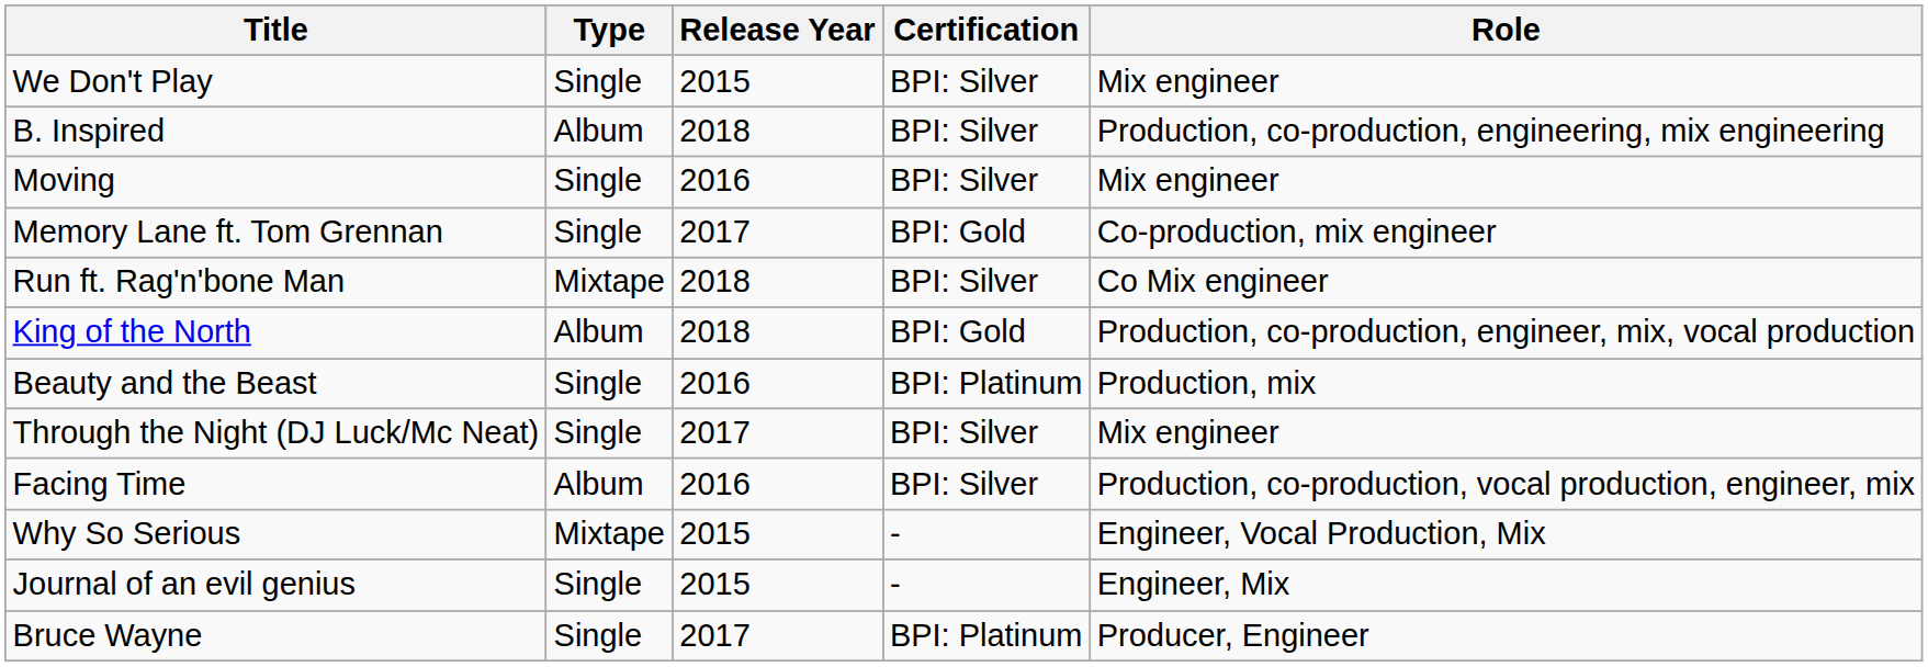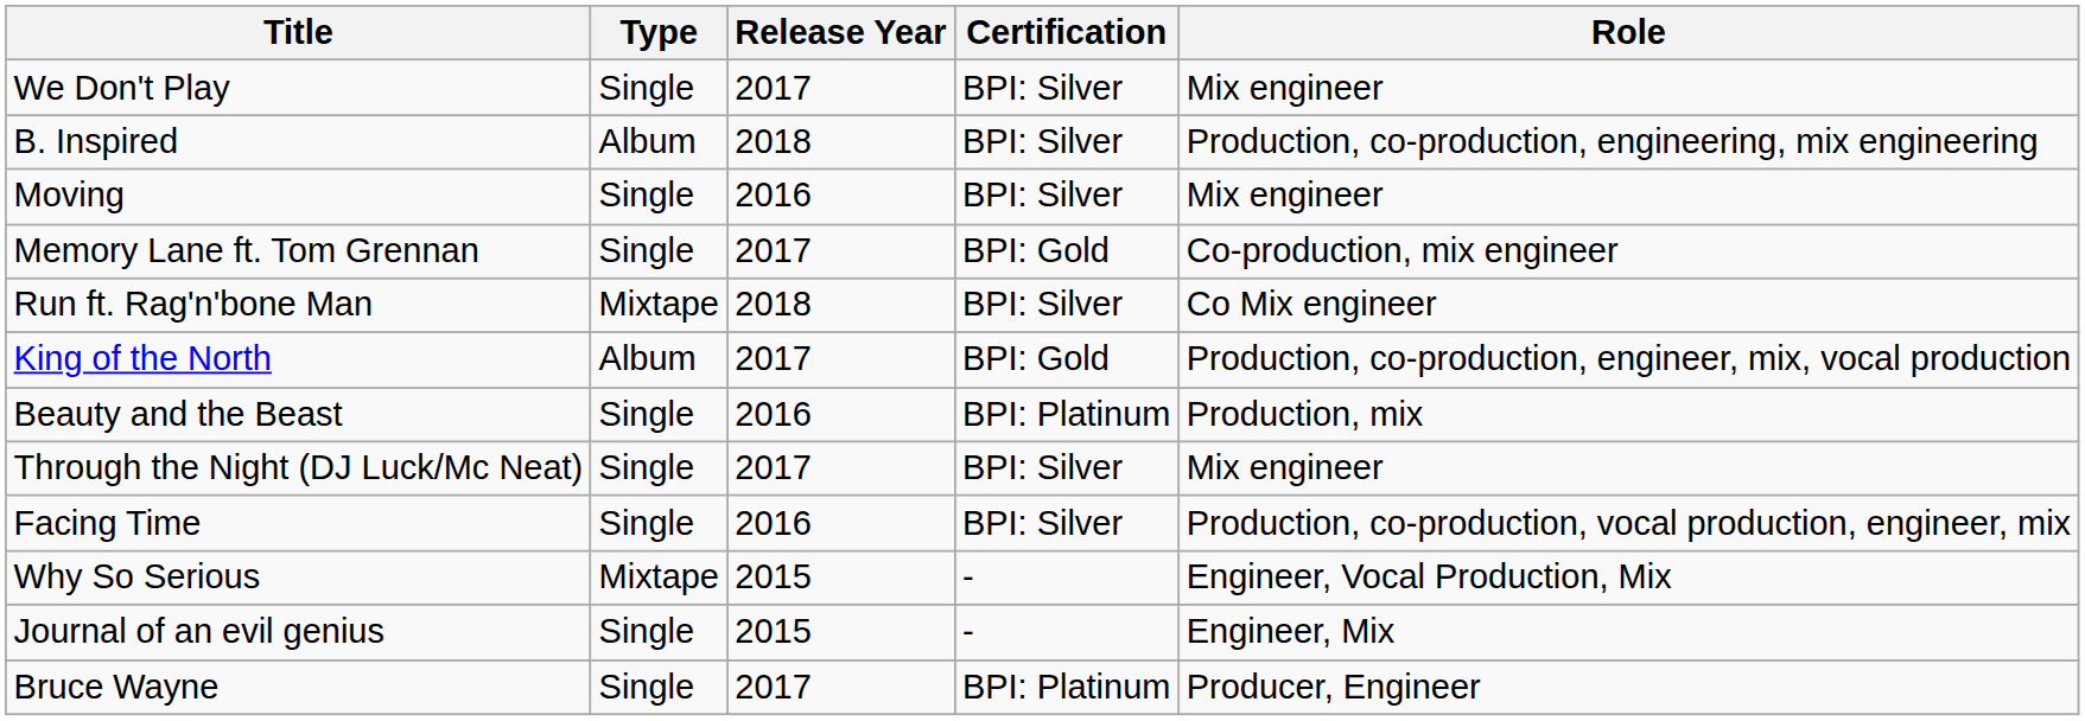 <table class="wikitable sortable">
 <tr>
 <th>Title</th>
 <th>Type</th>
 <th>Release Year</th>
 <th>Certification</th>
 <th>Role</th>
 </tr>
 <tr>
 <td>We Don't Play</td>
 <td>Single</td>
-<td>2015</td>
+<td>2017</td>
 <td>BPI: Silver</td>
 <td>Mix engineer</td>
 </tr>
 <tr>
 <td>B. Inspired</td>
 <td>Album</td>
 <td>2018</td>
 <td>BPI: Silver</td>
 <td>Production, co-production, engineering, mix engineering</td>
 </tr>
 <tr>
 <td>Moving</td>
 <td>Single</td>
 <td>2016</td>
 <td>BPI: Silver</td>
 <td>Mix engineer</td>
 </tr>
 <tr>
 <td>Memory Lane ft. Tom Grennan</td>
 <td>Single</td>
 <td>2017</td>
 <td>BPI: Gold</td>
 <td>Co-production, mix engineer</td>
 </tr>
 <tr>
 <td>Run ft. Rag'n'bone Man</td>
 <td>Mixtape</td>
 <td>2018</td>
 <td>BPI: Silver</td>
 <td>Co Mix engineer</td>
 </tr>
 <tr>
 <td><a href='#'>King of the North</a></td>
 <td>Album</td>
-<td>2018</td>
+<td>2017</td>
 <td>BPI: Gold</td>
 <td>Production, co-production, engineer, mix, vocal production</td>
 </tr>
 <tr>
 <td>Beauty and the Beast</td>
 <td>Single</td>
 <td>2016</td>
 <td>BPI: Platinum</td>
 <td>Production, mix</td>
 </tr>
 <tr>
 <td>Through the Night (DJ Luck/Mc Neat)</td>
 <td>Single</td>
 <td>2017</td>
 <td>BPI: Silver</td>
 <td>Mix engineer</td>
 </tr>
 <tr>
 <td>Facing Time</td>
-<td>Album</td>
+<td>Single</td>
 <td>2016</td>
 <td>BPI: Silver</td>
 <td>Production, co-production, vocal production, engineer, mix</td>
 </tr>
 <tr>
 <td>Why So Serious</td>
 <td>Mixtape</td>
 <td>2015</td>
 <td>-</td>
 <td>Engineer, Vocal Production, Mix</td>
 </tr>
 <tr>
 <td>Journal of an evil genius</td>
 <td>Single</td>
 <td>2015</td>
 <td>-</td>
 <td>Engineer, Mix</td>
 </tr>
 <tr>
 <td>Bruce Wayne</td>
 <td>Single</td>
 <td>2017</td>
 <td>BPI: Platinum</td>
 <td>Producer, Engineer</td>
 </tr>
 </table>
